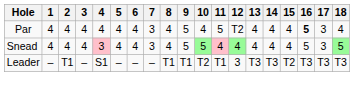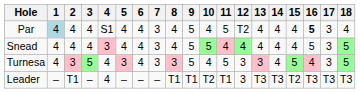 <table class="wikitable" style="text-align:center">
 <tr>
 <th>Hole</th>
 <th> 1 </th>
 <th> 2 </th>
 <th> 3 </th>
 <th> 4 </th>
 <th> 5 </th>
 <th> 6 </th>
 <th> 7 </th>
 <th> 8 </th>
 <th> 9 </th>
 <th>10</th>
 <th>11</th>
 <th>12</th>
 <th>13</th>
 <th>14</th>
 <th>15</th>
 <th>16</th>
 <th>17</th>
 <th>18</th>
 </tr>
 <tr>
 <td>Par</td>
+<td style="background: lightblue;">4</td>
 <td>4</td>
 <td>4</td>
-<td>4</td>
-<td>4</td>
+<td>S1</td>
 <td>4</td>
 <td>4</td>
 <td>3</td>
 <td>4</td>
 <td>5</td>
 <td>4</td>
 <td>5</td>
 <td>T2</td>
 <td>4</td>
 <td>4</td>
 <td>4</td>
 <td><strong>5</strong></td>
 <td>3</td>
 <td>4</td>
 </tr>
 <tr>
 <td align=left> Snead</td>
 <td>4</td>
 <td>4</td>
 <td>4</td>
 <td style="background: Pink;">3</td>
 <td>4</td>
 <td>4</td>
 <td>3</td>
 <td>4</td>
 <td>5</td>
 <td style="background: PaleGreen;">5</td>
 <td style="background: Pink;">4</td>
 <td style="background: PaleGreen;">4</td>
 <td>4</td>
 <td>4</td>
 <td>4</td>
 <td>5</td>
 <td>3</td>
 <td style="background: PaleGreen;">5</td>
 </tr>
 <tr>
+<td align=left> Turnesa</td>
+<td>4</td>
+<td style="background: Pink;">3</td>
+<td style="background: PaleGreen;">5</td>
+<td>4</td>
+<td style="background: Pink;">3</td>
+<td>4</td>
+<td>3</td>
+<td style="background: Pink;">3</td>
+<td>5</td>
+<td>4</td>
+<td>5</td>
+<td>3</td>
+<td style="background: Pink;">3</td>
+<td>4</td>
+<td style="background: PaleGreen;">5</td>
+<td style="background: Pink;">4</td>
+<td>3</td>
+<td style="background: PaleGreen;">5</td>
+</tr>
+<tr>
 <td align=left>Leader</td>
 <td>–</td>
 <td>T1</td>
 <td>–</td>
-<td>S1</td>
+<td>4</td>
 <td>–</td>
 <td>–</td>
 <td>–</td>
 <td>T1</td>
 <td>T1</td>
 <td>T2</td>
 <td>T1</td>
 <td>3</td>
 <td>T3</td>
 <td>T3</td>
 <td>T2</td>
 <td>T3</td>
 <td>T3</td>
 <td>T3</td>
 </tr>
 </table>
